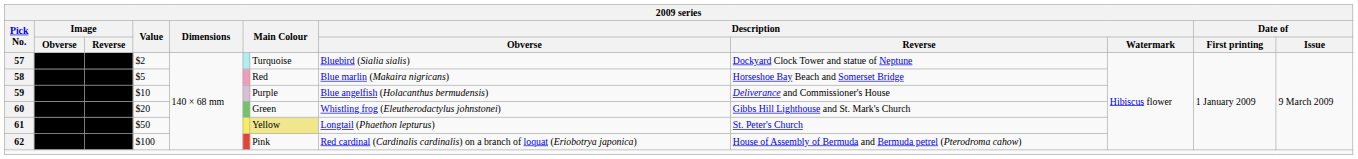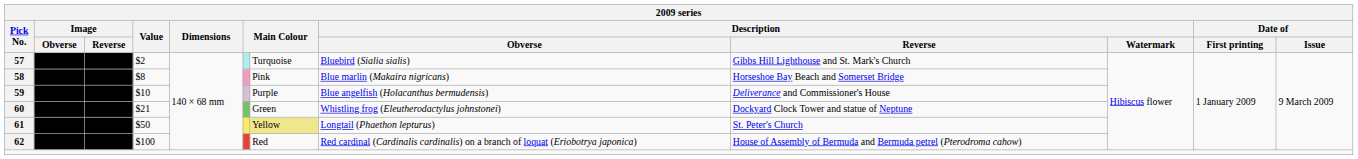 <table class="wikitable" style="margin:auto; font-size:90%; width:100%">
 <tr>
 <th colspan="12"><span>2009 series</span></th>
 </tr>
 <tr>
 <th rowspan="2"><a href='#'>Pick</a><br>No.</th>
 <th colspan="2">Image</th>
 <th rowspan="2">Value</th>
 <th rowspan="2">Dimensions</th>
 <th rowspan="2" colspan="2">Main Colour</th>
 <th colspan="3">Description</th>
 <th colspan="2">Date of</th>
 </tr>
 <tr>
 <th>Obverse</th>
 <th>Reverse</th>
 <th>Obverse</th>
 <th>Reverse</th>
 <th>Watermark</th>
 <th>First printing</th>
 <th>Issue</th>
 </tr>
 <tr>
 <th>57</th>
 <td align="center" bgcolor="#000000"></td>
 <td align="center" bgcolor="#000000"></td>
 <td align="left">$2</td>
 <td rowspan="6">140 × 68 mm</td>
 <td bgcolor="#AFEEEE"></td>
 <td>Turquoise</td>
 <td><a href='#'>Bluebird</a> (<em>Sialia sialis</em>)</td>
-<td><a href='#'>Dockyard</a> Clock Tower and statue of <a href='#'>Neptune</a></td>
+<td><a href='#'>Gibbs Hill Lighthouse</a> and St. Mark's Church</td>
 <td rowspan="6"><a href='#'>Hibiscus</a> flower</td>
 <td rowspan="6">1 January 2009</td>
 <td rowspan="6">9 March 2009</td>
 </tr>
 <tr>
 <th>58</th>
 <td align="center" bgcolor="#000000"></td>
 <td align="center" bgcolor="#000000"></td>
-<td align="left">$5</td>
+<td align="left">$8</td>
 <td bgcolor="#F19CBB"></td>
-<td>Red</td>
+<td>Pink</td>
 <td><a href='#'>Blue marlin</a> (<em>Makaira nigricans</em>)</td>
 <td><a href='#'>Horseshoe Bay</a> Beach and <a href='#'>Somerset Bridge</a></td>
 </tr>
 <tr>
 <th>59</th>
 <td align="center" bgcolor="#000000"></td>
 <td align="center" bgcolor="#000000"></td>
 <td align="left">$10</td>
 <td bgcolor="#D8BFD8"></td>
 <td>Purple</td>
 <td><a href='#'>Blue angelfish</a> (<em>Holacanthus bermudensis</em>)</td>
 <td><em><a href='#'>Deliverance</a></em> and Commissioner's House</td>
 </tr>
 <tr>
 <th>60</th>
 <td align="center" bgcolor="#000000"></td>
 <td align="center" bgcolor="#000000"></td>
-<td align="left">$20</td>
+<td align="left">$21</td>
 <td bgcolor="#74C365"></td>
 <td>Green</td>
 <td><a href='#'>Whistling frog</a> (<em>Eleutherodactylus johnstonei</em>)</td>
-<td><a href='#'>Gibbs Hill Lighthouse</a> and St. Mark's Church</td>
+<td><a href='#'>Dockyard</a> Clock Tower and statue of <a href='#'>Neptune</a></td>
 </tr>
 <tr>
 <th>61</th>
 <td align="center" bgcolor="#000000"></td>
 <td align="center" bgcolor="#000000"></td>
 <td align="left">$50</td>
 <td bgcolor="#FBEC5D"></td>
 <td style="background: khaki;">Yellow</td>
 <td><a href='#'>Longtail</a> (<em>Phaethon lepturus</em>)</td>
 <td><a href='#'>St. Peter's Church</a></td>
 </tr>
 <tr>
 <th>62</th>
 <td align="center" bgcolor="#000000"></td>
 <td align="center" bgcolor="#000000"></td>
 <td align="left">$100</td>
 <td bgcolor="#E34234"></td>
-<td>Pink</td>
+<td>Red</td>
 <td><a href='#'>Red cardinal</a> (<em>Cardinalis cardinalis</em>) on a branch of <a href='#'>loquat</a> (<em>Eriobotrya japonica</em>)</td>
 <td><a href='#'>House of Assembly of Bermuda</a> and <a href='#'>Bermuda petrel</a> (<em>Pterodroma cahow</em>)</td>
 </tr>
 <tr>
 <td colspan="12"></td>
 </tr>
 </table>
